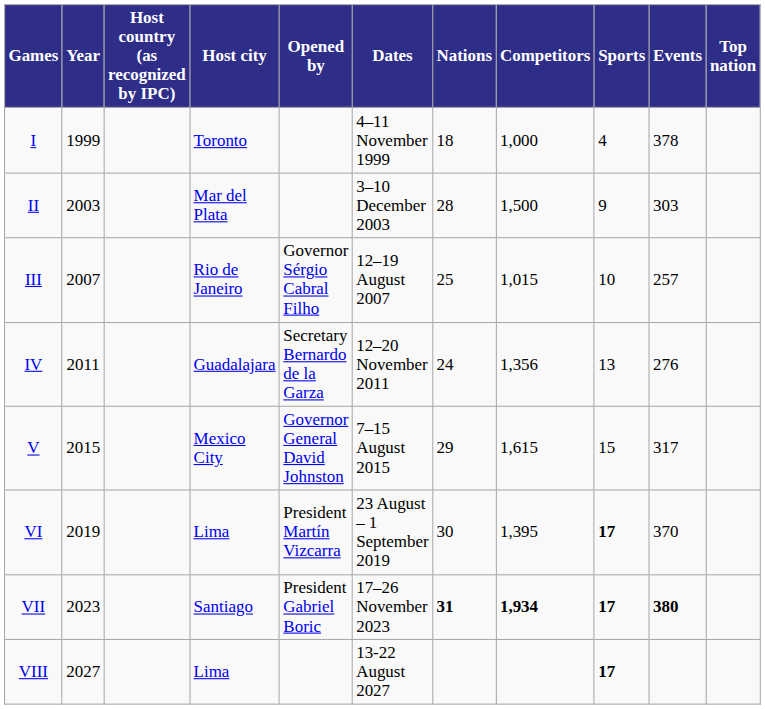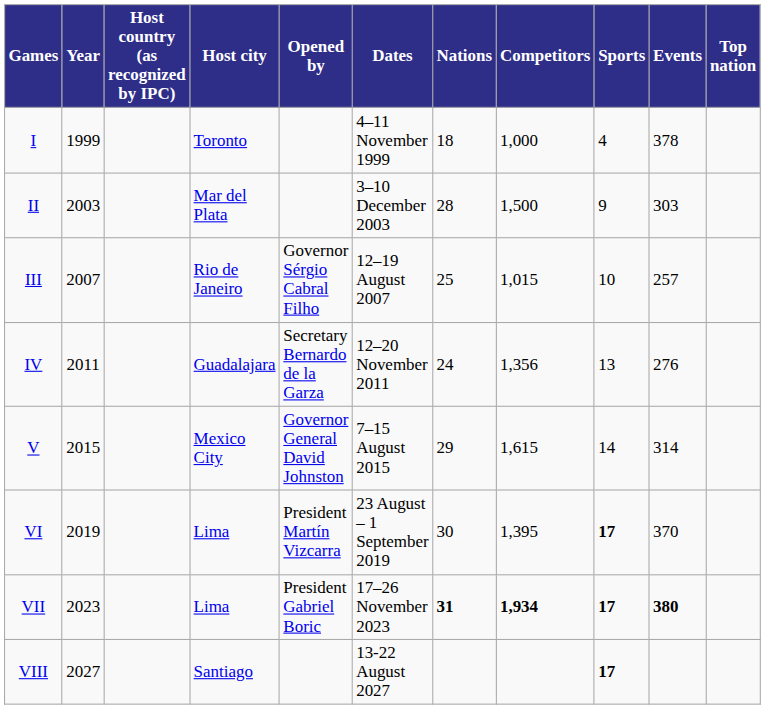 <table class="sortable wikitable" style="font-size: 100%" width=  align="center">
 <tr>
 <th style="background:#2E2D88; color:white;">Games</th>
 <th style="background:#2E2D88; color:white;">Year</th>
 <th style="background:#2E2D88; color:white;">Host country <br>(as recognized by IPC)</th>
 <th style="background:#2E2D88; color:white;">Host city</th>
 <th style="background:#2E2D88; color:white;">Opened by</th>
 <th style="background:#2E2D88; color:white;">Dates</th>
 <th style="background:#2E2D88; color:white;">Nations</th>
 <th style="background:#2E2D88; color:white;">Competitors</th>
 <th style="background:#2E2D88; color:white;">Sports</th>
 <th style="background:#2E2D88; color:white;">Events</th>
 <th style="background:#2E2D88; color:white;">Top nation</th>
 </tr>
 <tr>
 <td align=center><a href='#'>I</a></td>
 <td align=center>1999</td>
 <td align=left></td>
 <td><a href='#'>Toronto</a></td>
 <td></td>
 <td>4–11 November 1999</td>
 <td>18</td>
 <td>1,000</td>
 <td>4</td>
 <td>378</td>
 <td></td>
 </tr>
 <tr>
 <td align=center><a href='#'>II</a></td>
 <td align=center>2003</td>
 <td align=left></td>
 <td><a href='#'>Mar del Plata</a></td>
 <td></td>
 <td>3–10 December 2003</td>
 <td>28</td>
 <td>1,500</td>
 <td>9</td>
 <td>303</td>
 <td></td>
 </tr>
 <tr>
 <td align=center><a href='#'>III</a></td>
 <td align=center>2007</td>
 <td align=left></td>
 <td><a href='#'>Rio de Janeiro</a></td>
 <td>Governor <a href='#'>Sérgio Cabral Filho</a></td>
 <td>12–19 August 2007</td>
 <td>25</td>
 <td>1,015</td>
 <td>10</td>
 <td>257</td>
 <td></td>
 </tr>
 <tr>
 <td align=center><a href='#'>IV</a></td>
 <td align=center>2011</td>
 <td align=left></td>
 <td><a href='#'>Guadalajara</a></td>
 <td>Secretary <a href='#'>Bernardo de la Garza</a></td>
 <td>12–20 November 2011</td>
 <td>24</td>
 <td>1,356</td>
 <td>13</td>
 <td>276</td>
 <td></td>
 </tr>
 <tr>
 <td align=center><a href='#'>V</a></td>
 <td align=center>2015</td>
 <td align=left></td>
 <td><a href='#'>Mexico City</a></td>
 <td><a href='#'>Governor General</a> <a href='#'>David Johnston</a></td>
 <td>7–15 August 2015</td>
 <td>29</td>
 <td>1,615</td>
-<td>15</td>
-<td>317</td>
+<td>14</td>
+<td>314</td>
 <td></td>
 </tr>
 <tr>
 <td align=center><a href='#'>VI</a></td>
 <td align=center>2019</td>
 <td align=left></td>
 <td><a href='#'>Lima</a></td>
 <td>President <a href='#'>Martín Vizcarra</a></td>
 <td>23 August – 1 September 2019</td>
 <td>30</td>
 <td>1,395</td>
 <td><strong>17</strong></td>
 <td>370</td>
 <td></td>
 </tr>
 <tr>
 <td align=center><a href='#'>VII</a></td>
 <td align=center>2023</td>
 <td align=left></td>
-<td><a href='#'>Santiago</a></td>
+<td><a href='#'>Lima</a></td>
 <td>President <a href='#'>Gabriel Boric</a></td>
 <td>17–26 November 2023</td>
 <td><strong>31</strong></td>
 <td><strong>1,934</strong></td>
 <td><strong>17</strong></td>
 <td><strong>380</strong></td>
 <td></td>
 </tr>
 <tr>
 <td align=center><a href='#'>VIII</a></td>
 <td align=center>2027</td>
 <td align=left></td>
-<td><a href='#'>Lima</a></td>
+<td><a href='#'>Santiago</a></td>
 <td></td>
 <td>13-22 August 2027</td>
 <td></td>
 <td></td>
 <td><strong>17</strong></td>
 <td></td>
 </tr>
 </table>
